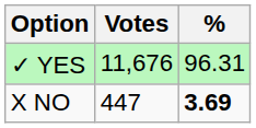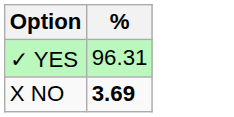 <table class="wikitable">
 <tr>
 <th>Option</th>
-<th>Votes</th>
 <th>%</th>
 </tr>
 <tr>
 <td style=background:#bbf8be>✓ YES</td>
-<td style=background:#bbf8be>11,676</td>
 <td style=background:#bbf8be>96.31</td>
 </tr>
 <tr>
 <td>X NO</td>
-<td>447</td>
 <td><strong>3.69</strong></td>
 </tr>
 </table>
